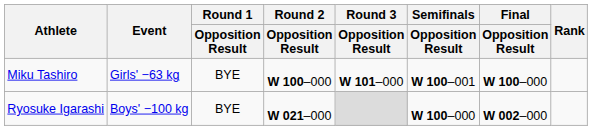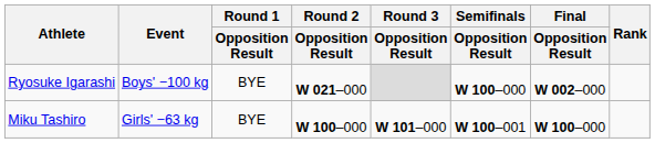 <table class="wikitable" border="1" style="font-size:90%">
 <tr>
 <th rowspan=2>Athlete</th>
 <th rowspan=2>Event</th>
 <th>Round 1</th>
 <th>Round 2</th>
 <th>Round 3</th>
 <th>Semifinals</th>
 <th>Final</th>
 <th rowspan=2>Rank</th>
 </tr>
 <tr>
 <th>Opposition<br>Result</th>
 <th>Opposition<br>Result</th>
 <th>Opposition<br>Result</th>
 <th>Opposition<br>Result</th>
 <th>Opposition<br>Result</th>
 </tr>
 <tr>
+<td><a href='#'>Ryosuke Igarashi</a></td>
+<td><a href='#'>Boys' −100 kg</a></td>
+<td align=center>BYE</td>
+<td align=center> <br> <strong>W</strong> <strong>021</strong>–000</td>
+<td bgcolor=#DCDCDC></td>
+<td align=center> <br> <strong>W</strong> <strong>100</strong>–000</td>
+<td align=center> <br> <strong>W</strong> <strong>002</strong>–000</td>
+<td align=center></td>
+</tr>
+<tr>
 <td><a href='#'>Miku Tashiro</a></td>
 <td><a href='#'>Girls' −63 kg</a></td>
 <td align=center>BYE</td>
 <td align=center> <br> <strong>W</strong> <strong>100</strong>–000</td>
 <td align=center> <br> <strong>W</strong> <strong>101</strong>–000</td>
 <td align=center> <br> <strong>W</strong> <strong>100</strong>–001</td>
 <td align=center> <br> <strong>W</strong> <strong>100</strong>–000</td>
 <td align=center></td>
 </tr>
-<tr>
-<td><a href='#'>Ryosuke Igarashi</a></td>
-<td><a href='#'>Boys' −100 kg</a></td>
-<td align=center>BYE</td>
-<td align=center> <br> <strong>W</strong> <strong>021</strong>–000</td>
-<td bgcolor=#DCDCDC></td>
-<td align=center> <br> <strong>W</strong> <strong>100</strong>–000</td>
-<td align=center> <br> <strong>W</strong> <strong>002</strong>–000</td>
-<td align=center></td>
-</tr>
 </table>
